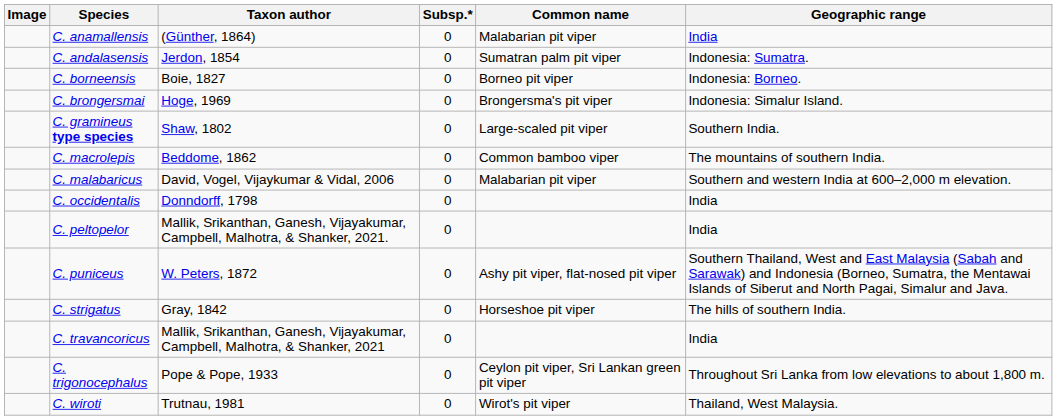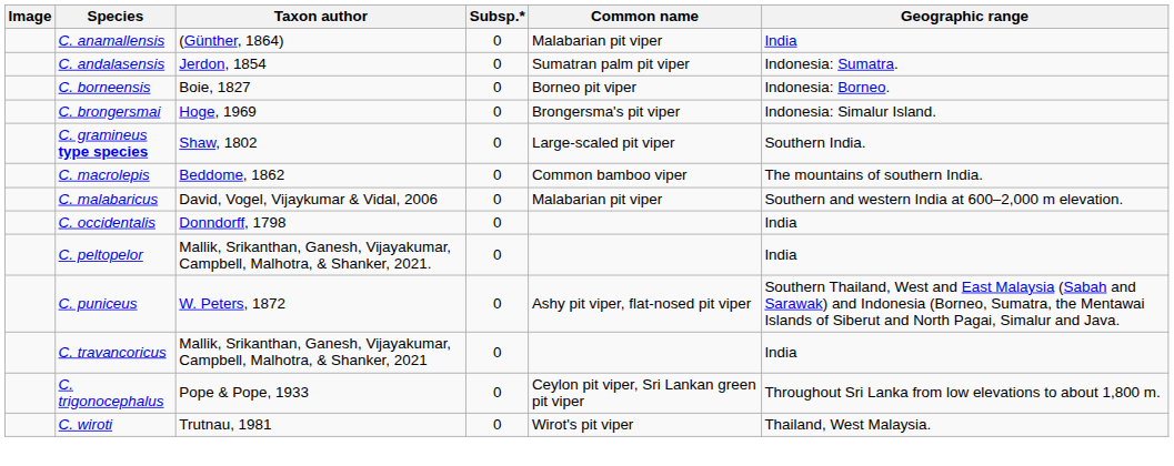 <table class="wikitable">
 <tr>
 <th>Image</th>
 <th>Species</th>
 <th>Taxon author</th>
 <th>Subsp.*</th>
 <th>Common name</th>
 <th>Geographic range</th>
 </tr>
 <tr>
 <td></td>
 <td><em><a href='#'>C. anamallensis</a></em></td>
 <td>(<a href='#'>Günther</a>, 1864)</td>
 <td align="center">0</td>
 <td style="width:20%">Malabarian pit viper</td>
 <td style="width:35%"><a href='#'>India</a></td>
 </tr>
 <tr>
 <td></td>
 <td><em><a href='#'>C. andalasensis</a></em></td>
 <td><a href='#'>Jerdon</a>, 1854</td>
 <td align="center">0</td>
 <td>Sumatran palm pit viper</td>
 <td>Indonesia: <a href='#'>Sumatra</a>.</td>
 </tr>
 <tr>
 <td></td>
 <td><em><a href='#'>C. borneensis</a></em></td>
 <td>Boie, 1827</td>
 <td align="center">0</td>
 <td>Borneo pit viper</td>
 <td>Indonesia: <a href='#'>Borneo</a>.</td>
 </tr>
 <tr>
 <td></td>
 <td><em><a href='#'>C. brongersmai</a></em></td>
 <td><a href='#'>Hoge</a>, 1969</td>
 <td align="center">0</td>
 <td>Brongersma's pit viper</td>
 <td>Indonesia: Simalur Island.</td>
 </tr>
 <tr>
 <td></td>
 <td><em><a href='#'>C. gramineus</a></em><br><strong><a href='#'>type species</a></strong></td>
 <td><a href='#'>Shaw</a>, 1802</td>
 <td align="center">0</td>
 <td>Large-scaled pit viper</td>
 <td>Southern India.</td>
 </tr>
 <tr>
 <td></td>
 <td><em><a href='#'>C. macrolepis</a></em></td>
 <td><a href='#'>Beddome</a>, 1862</td>
 <td align="center">0</td>
 <td>Common bamboo viper</td>
 <td>The mountains of southern India.</td>
 </tr>
 <tr>
 <td></td>
 <td><em><a href='#'>C. malabaricus</a></em></td>
 <td>David, Vogel, Vijaykumar & Vidal, 2006</td>
 <td align="center">0</td>
 <td>Malabarian pit viper</td>
 <td>Southern and western India at 600–2,000 m elevation.</td>
 </tr>
 <tr>
 <td></td>
 <td><em><a href='#'>C. occidentalis</a></em></td>
 <td><a href='#'>Donndorff</a>, 1798</td>
 <td align="center">0</td>
 <td></td>
 <td>India</td>
 </tr>
 <tr>
 <td></td>
 <td><em><a href='#'>C. peltopelor</a></em></td>
 <td>Mallik, Srikanthan, Ganesh, Vijayakumar, Campbell, Malhotra, & Shanker, 2021.</td>
 <td align="center">0</td>
 <td></td>
 <td>India</td>
 </tr>
 <tr>
 <td></td>
 <td><em><a href='#'>C. puniceus</a></em></td>
 <td><a href='#'>W. Peters</a>, 1872</td>
 <td align="center">0</td>
 <td>Ashy pit viper, flat-nosed pit viper</td>
 <td>Southern Thailand, West and <a href='#'>East Malaysia</a> (<a href='#'>Sabah</a> and <a href='#'>Sarawak</a>) and Indonesia (Borneo, Sumatra, the Mentawai Islands of Siberut and North Pagai, Simalur and Java.</td>
 </tr>
 <tr>
 <td></td>
-<td><em><a href='#'>C. strigatus</a></em></td>
-<td>Gray, 1842</td>
-<td align="center">0</td>
-<td>Horseshoe pit viper</td>
-<td>The hills of southern India.</td>
-</tr>
-<tr>
-<td></td>
 <td><em><a href='#'>C. travancoricus</a></em></td>
 <td>Mallik, Srikanthan, Ganesh, Vijayakumar, Campbell, Malhotra, & Shanker, 2021</td>
 <td align="center">0</td>
 <td></td>
 <td>India</td>
 </tr>
 <tr>
 <td></td>
 <td><em><a href='#'>C. trigonocephalus</a></em></td>
 <td>Pope & Pope, 1933</td>
 <td align="center">0</td>
 <td>Ceylon pit viper, Sri Lankan green pit viper</td>
 <td>Throughout Sri Lanka from low elevations to about 1,800 m.</td>
 </tr>
 <tr>
 <td></td>
 <td><em><a href='#'>C. wiroti</a></em></td>
 <td>Trutnau, 1981</td>
 <td align="center">0</td>
 <td>Wirot's pit viper</td>
 <td>Thailand, West Malaysia.</td>
 </tr>
 </table>
